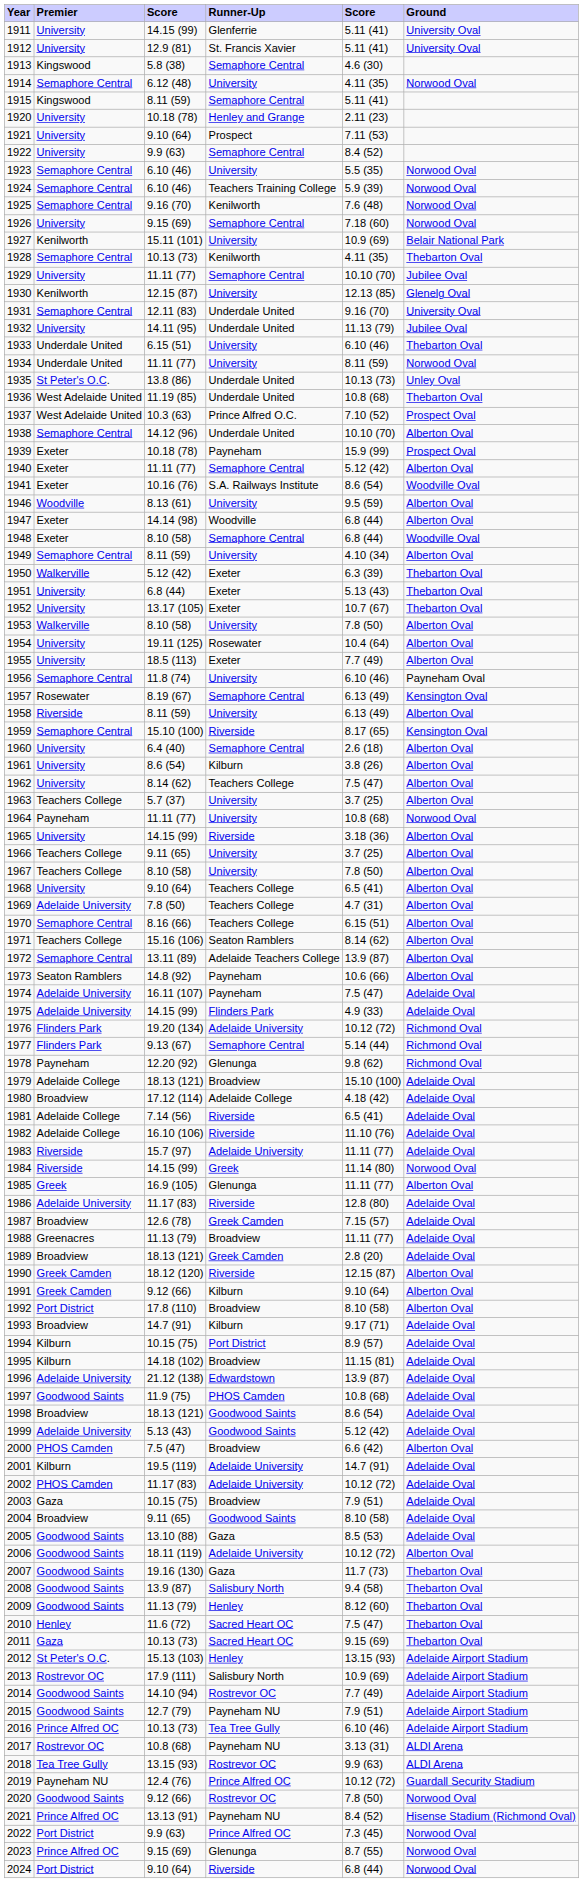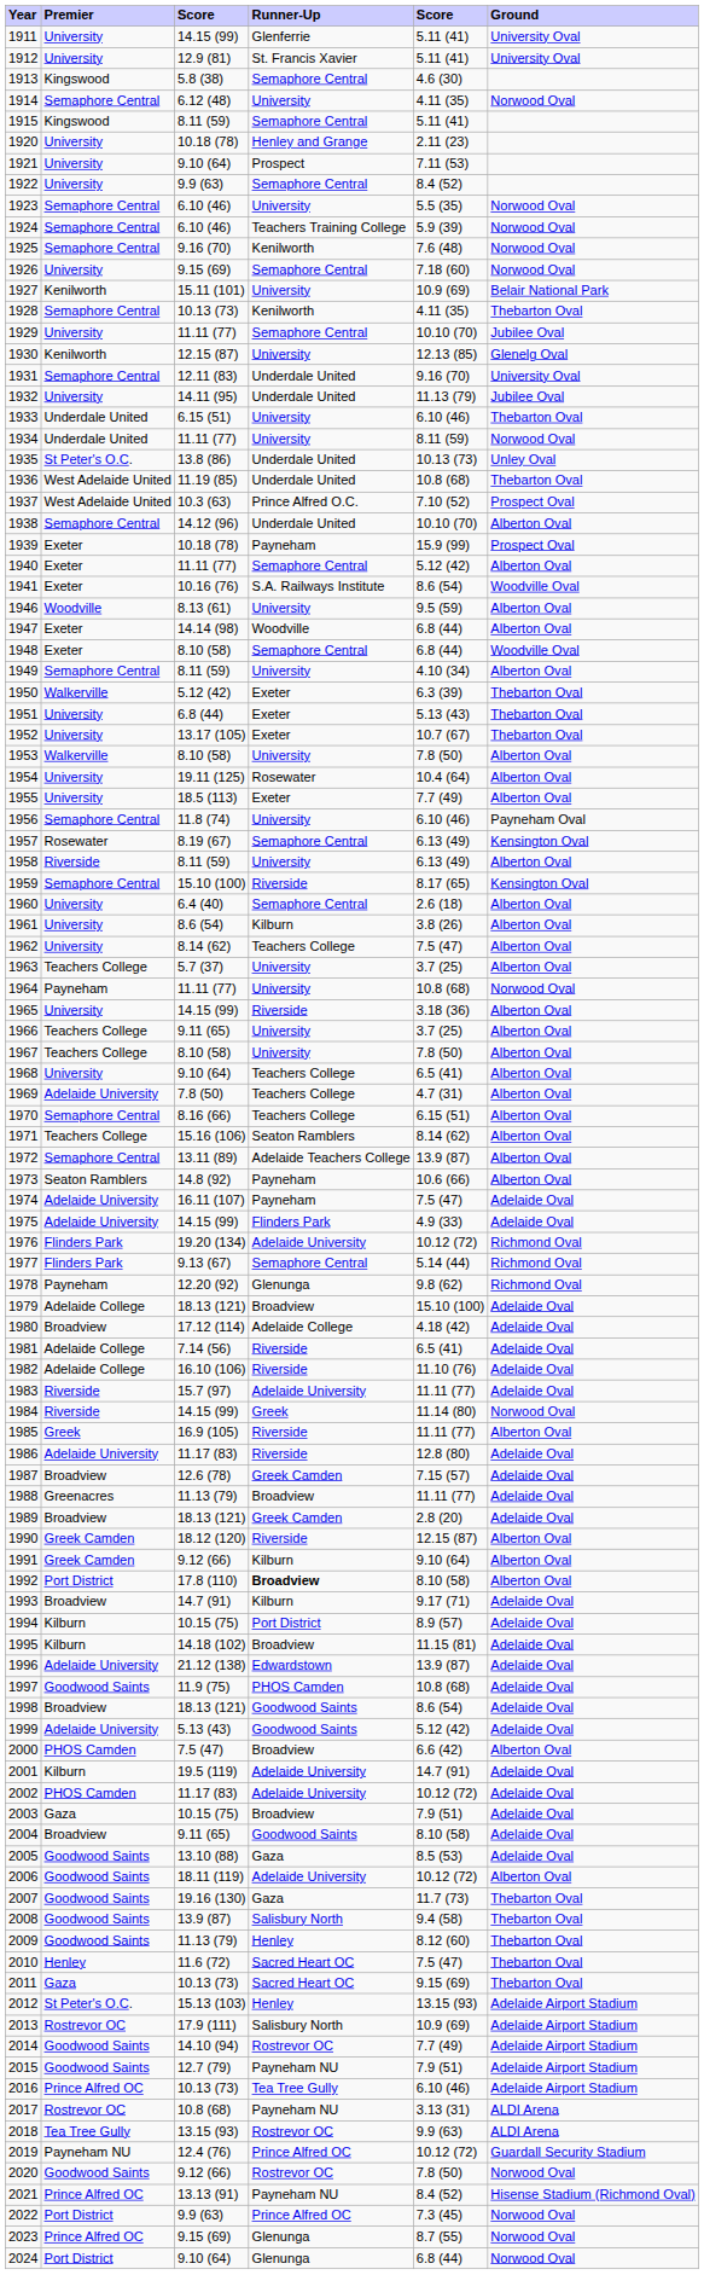 <table class="wikitable">
 <tr bgcolor="#ccccff">
 <td><strong>Year</strong></td>
 <td><strong>Premier</strong></td>
 <td><strong>Score</strong></td>
 <td><strong>Runner-Up</strong></td>
 <td><strong>Score</strong></td>
 <td><strong>Ground</strong></td>
 </tr>
 <tr>
 <td>1911</td>
 <td><a href='#'>University</a></td>
 <td>14.15 (99)</td>
 <td>Glenferrie</td>
 <td>5.11 (41)</td>
 <td><a href='#'>University Oval</a></td>
 </tr>
 <tr>
 <td>1912</td>
 <td><a href='#'>University</a></td>
 <td>12.9 (81)</td>
 <td>St. Francis Xavier</td>
 <td>5.11 (41)</td>
 <td><a href='#'>University Oval</a></td>
 </tr>
 <tr>
 <td>1913</td>
 <td>Kingswood</td>
 <td>5.8 (38)</td>
 <td><a href='#'>Semaphore Central</a></td>
 <td>4.6 (30)</td>
 <td></td>
 </tr>
 <tr>
 <td>1914</td>
 <td><a href='#'>Semaphore Central</a></td>
 <td>6.12 (48)</td>
 <td><a href='#'>University</a></td>
 <td>4.11 (35)</td>
 <td><a href='#'>Norwood Oval</a></td>
 </tr>
 <tr>
 <td>1915</td>
 <td>Kingswood</td>
 <td>8.11 (59)</td>
 <td><a href='#'>Semaphore Central</a></td>
 <td>5.11 (41)</td>
 <td></td>
 </tr>
 <tr>
 <td>1920</td>
 <td><a href='#'>University</a></td>
 <td>10.18 (78)</td>
 <td><a href='#'>Henley and Grange</a></td>
 <td>2.11 (23)</td>
 <td></td>
 </tr>
 <tr>
 <td>1921</td>
 <td><a href='#'>University</a></td>
 <td>9.10 (64)</td>
 <td>Prospect</td>
 <td>7.11 (53)</td>
 <td></td>
 </tr>
 <tr>
 <td>1922</td>
 <td><a href='#'>University</a></td>
 <td>9.9 (63)</td>
 <td><a href='#'>Semaphore Central</a></td>
 <td>8.4 (52)</td>
 <td></td>
 </tr>
 <tr>
 <td>1923</td>
 <td><a href='#'>Semaphore Central</a></td>
 <td>6.10 (46)</td>
 <td><a href='#'>University</a></td>
 <td>5.5 (35)</td>
 <td><a href='#'>Norwood Oval</a></td>
 </tr>
 <tr>
 <td>1924</td>
 <td><a href='#'>Semaphore Central</a></td>
 <td>6.10 (46)</td>
 <td>Teachers Training College</td>
 <td>5.9 (39)</td>
 <td><a href='#'>Norwood Oval</a></td>
 </tr>
 <tr>
 <td>1925</td>
 <td><a href='#'>Semaphore Central</a></td>
 <td>9.16 (70)</td>
 <td>Kenilworth</td>
 <td>7.6 (48)</td>
 <td><a href='#'>Norwood Oval</a></td>
 </tr>
 <tr>
 <td>1926</td>
 <td><a href='#'>University</a></td>
 <td>9.15 (69)</td>
 <td><a href='#'>Semaphore Central</a></td>
 <td>7.18 (60)</td>
 <td><a href='#'>Norwood Oval</a></td>
 </tr>
 <tr>
 <td>1927</td>
 <td>Kenilworth</td>
 <td>15.11 (101)</td>
 <td><a href='#'>University</a></td>
 <td>10.9 (69)</td>
 <td><a href='#'>Belair National Park</a></td>
 </tr>
 <tr>
 <td>1928</td>
 <td><a href='#'>Semaphore Central</a></td>
 <td>10.13 (73)</td>
 <td>Kenilworth</td>
 <td>4.11 (35)</td>
 <td><a href='#'>Thebarton Oval</a></td>
 </tr>
 <tr>
 <td>1929</td>
 <td><a href='#'>University</a></td>
 <td>11.11 (77)</td>
 <td><a href='#'>Semaphore Central</a></td>
 <td>10.10 (70)</td>
 <td><a href='#'>Jubilee Oval</a></td>
 </tr>
 <tr>
 <td>1930</td>
 <td>Kenilworth</td>
 <td>12.15 (87)</td>
 <td><a href='#'>University</a></td>
 <td>12.13 (85)</td>
 <td><a href='#'>Glenelg Oval</a></td>
 </tr>
 <tr>
 <td>1931</td>
 <td><a href='#'>Semaphore Central</a></td>
 <td>12.11 (83)</td>
 <td>Underdale United</td>
 <td>9.16 (70)</td>
 <td><a href='#'>University Oval</a></td>
 </tr>
 <tr>
 <td>1932</td>
 <td><a href='#'>University</a></td>
 <td>14.11 (95)</td>
 <td>Underdale United</td>
 <td>11.13 (79)</td>
 <td><a href='#'>Jubilee Oval</a></td>
 </tr>
 <tr>
 <td>1933</td>
 <td>Underdale United</td>
 <td>6.15 (51)</td>
 <td><a href='#'>University</a></td>
 <td>6.10 (46)</td>
 <td><a href='#'>Thebarton Oval</a></td>
 </tr>
 <tr>
 <td>1934</td>
 <td>Underdale United</td>
 <td>11.11 (77)</td>
 <td><a href='#'>University</a></td>
 <td>8.11 (59)</td>
 <td><a href='#'>Norwood Oval</a></td>
 </tr>
 <tr>
 <td>1935</td>
 <td><a href='#'>St Peter's O.C</a>.</td>
 <td>13.8 (86)</td>
 <td>Underdale United</td>
 <td>10.13 (73)</td>
 <td><a href='#'>Unley Oval</a></td>
 </tr>
 <tr>
 <td>1936</td>
 <td>West Adelaide United</td>
 <td>11.19 (85)</td>
 <td>Underdale United</td>
 <td>10.8 (68)</td>
 <td><a href='#'>Thebarton Oval</a></td>
 </tr>
 <tr>
 <td>1937</td>
 <td>West Adelaide United</td>
 <td>10.3 (63)</td>
 <td>Prince Alfred O.C.</td>
 <td>7.10 (52)</td>
 <td><a href='#'>Prospect Oval</a></td>
 </tr>
 <tr>
 <td>1938</td>
 <td><a href='#'>Semaphore Central</a></td>
 <td>14.12 (96)</td>
 <td>Underdale United</td>
 <td>10.10 (70)</td>
 <td><a href='#'>Alberton Oval</a></td>
 </tr>
 <tr>
 <td>1939</td>
 <td>Exeter</td>
 <td>10.18 (78)</td>
 <td>Payneham</td>
 <td>15.9 (99)</td>
 <td><a href='#'>Prospect Oval</a></td>
 </tr>
 <tr>
 <td>1940</td>
 <td>Exeter</td>
 <td>11.11 (77)</td>
 <td><a href='#'>Semaphore Central</a></td>
 <td>5.12 (42)</td>
 <td><a href='#'>Alberton Oval</a></td>
 </tr>
 <tr>
 <td>1941</td>
 <td>Exeter</td>
 <td>10.16 (76)</td>
 <td>S.A. Railways Institute</td>
 <td>8.6 (54)</td>
 <td><a href='#'>Woodville Oval</a></td>
 </tr>
 <tr>
 <td>1946</td>
 <td><a href='#'>Woodville</a></td>
 <td>8.13 (61)</td>
 <td><a href='#'>University</a></td>
 <td>9.5 (59)</td>
 <td><a href='#'>Alberton Oval</a></td>
 </tr>
 <tr>
 <td>1947</td>
 <td>Exeter</td>
 <td>14.14 (98)</td>
 <td>Woodville</td>
 <td>6.8 (44)</td>
 <td><a href='#'>Alberton Oval</a></td>
 </tr>
 <tr>
 <td>1948</td>
 <td>Exeter</td>
 <td>8.10 (58)</td>
 <td><a href='#'>Semaphore Central</a></td>
 <td>6.8 (44)</td>
 <td><a href='#'>Woodville Oval</a></td>
 </tr>
 <tr>
 <td>1949</td>
 <td><a href='#'>Semaphore Central</a></td>
 <td>8.11 (59)</td>
 <td><a href='#'>University</a></td>
 <td>4.10 (34)</td>
 <td><a href='#'>Alberton Oval</a></td>
 </tr>
 <tr>
 <td>1950</td>
 <td><a href='#'>Walkerville</a></td>
 <td>5.12 (42)</td>
 <td>Exeter</td>
 <td>6.3 (39)</td>
 <td><a href='#'>Thebarton Oval</a></td>
 </tr>
 <tr>
 <td>1951</td>
 <td><a href='#'>University</a></td>
 <td>6.8 (44)</td>
 <td>Exeter</td>
 <td>5.13 (43)</td>
 <td><a href='#'>Thebarton Oval</a></td>
 </tr>
 <tr>
 <td>1952</td>
 <td><a href='#'>University</a></td>
 <td>13.17 (105)</td>
 <td>Exeter</td>
 <td>10.7 (67)</td>
 <td><a href='#'>Thebarton Oval</a></td>
 </tr>
 <tr>
 <td>1953</td>
 <td><a href='#'>Walkerville</a></td>
 <td>8.10 (58)</td>
 <td><a href='#'>University</a></td>
 <td>7.8 (50)</td>
 <td><a href='#'>Alberton Oval</a></td>
 </tr>
 <tr>
 <td>1954</td>
 <td><a href='#'>University</a></td>
 <td>19.11 (125)</td>
 <td>Rosewater</td>
 <td>10.4 (64)</td>
 <td><a href='#'>Alberton Oval</a></td>
 </tr>
 <tr>
 <td>1955</td>
 <td><a href='#'>University</a></td>
 <td>18.5 (113)</td>
 <td>Exeter</td>
 <td>7.7 (49)</td>
 <td><a href='#'>Alberton Oval</a></td>
 </tr>
 <tr>
 <td>1956</td>
 <td><a href='#'>Semaphore Central</a></td>
 <td>11.8 (74)</td>
 <td><a href='#'>University</a></td>
 <td>6.10 (46)</td>
 <td>Payneham Oval</td>
 </tr>
 <tr>
 <td>1957</td>
 <td>Rosewater</td>
 <td>8.19 (67)</td>
 <td><a href='#'>Semaphore Central</a></td>
 <td>6.13 (49)</td>
 <td><a href='#'>Kensington Oval</a></td>
 </tr>
 <tr>
 <td>1958</td>
 <td><a href='#'>Riverside</a></td>
 <td>8.11 (59)</td>
 <td><a href='#'>University</a></td>
 <td>6.13 (49)</td>
 <td><a href='#'>Alberton Oval</a></td>
 </tr>
 <tr>
 <td>1959</td>
 <td><a href='#'>Semaphore Central</a></td>
 <td>15.10 (100)</td>
 <td><a href='#'>Riverside</a></td>
 <td>8.17 (65)</td>
 <td><a href='#'>Kensington Oval</a></td>
 </tr>
 <tr>
 <td>1960</td>
 <td><a href='#'>University</a></td>
 <td>6.4 (40)</td>
 <td><a href='#'>Semaphore Central</a></td>
 <td>2.6 (18)</td>
 <td><a href='#'>Alberton Oval</a></td>
 </tr>
 <tr>
 <td>1961</td>
 <td><a href='#'>University</a></td>
 <td>8.6 (54)</td>
 <td>Kilburn</td>
 <td>3.8 (26)</td>
 <td><a href='#'>Alberton Oval</a></td>
 </tr>
 <tr>
 <td>1962</td>
 <td><a href='#'>University</a></td>
 <td>8.14 (62)</td>
 <td>Teachers College</td>
 <td>7.5 (47)</td>
 <td><a href='#'>Alberton Oval</a></td>
 </tr>
 <tr>
 <td>1963</td>
 <td>Teachers College</td>
 <td>5.7 (37)</td>
 <td><a href='#'>University</a></td>
 <td>3.7 (25)</td>
 <td><a href='#'>Alberton Oval</a></td>
 </tr>
 <tr>
 <td>1964</td>
 <td>Payneham</td>
 <td>11.11 (77)</td>
 <td><a href='#'>University</a></td>
 <td>10.8 (68)</td>
 <td><a href='#'>Norwood Oval</a></td>
 </tr>
 <tr>
 <td>1965</td>
 <td><a href='#'>University</a></td>
 <td>14.15 (99)</td>
 <td><a href='#'>Riverside</a></td>
 <td>3.18 (36)</td>
 <td><a href='#'>Alberton Oval</a></td>
 </tr>
 <tr>
 <td>1966</td>
 <td>Teachers College</td>
 <td>9.11 (65)</td>
 <td><a href='#'>University</a></td>
 <td>3.7 (25)</td>
 <td><a href='#'>Alberton Oval</a></td>
 </tr>
 <tr>
 <td>1967</td>
 <td>Teachers College</td>
 <td>8.10 (58)</td>
 <td><a href='#'>University</a></td>
 <td>7.8 (50)</td>
 <td><a href='#'>Alberton Oval</a></td>
 </tr>
 <tr>
 <td>1968</td>
 <td><a href='#'>University</a></td>
 <td>9.10 (64)</td>
 <td>Teachers College</td>
 <td>6.5 (41)</td>
 <td><a href='#'>Alberton Oval</a></td>
 </tr>
 <tr>
 <td>1969</td>
 <td><a href='#'>Adelaide University</a></td>
 <td>7.8 (50)</td>
 <td>Teachers College</td>
 <td>4.7 (31)</td>
 <td><a href='#'>Alberton Oval</a></td>
 </tr>
 <tr>
 <td>1970</td>
 <td><a href='#'>Semaphore Central</a></td>
 <td>8.16 (66)</td>
 <td>Teachers College</td>
 <td>6.15 (51)</td>
 <td><a href='#'>Alberton Oval</a></td>
 </tr>
 <tr>
 <td>1971</td>
 <td>Teachers College</td>
 <td>15.16 (106)</td>
 <td>Seaton Ramblers</td>
 <td>8.14 (62)</td>
 <td><a href='#'>Alberton Oval</a></td>
 </tr>
 <tr>
 <td>1972</td>
 <td><a href='#'>Semaphore Central</a></td>
 <td>13.11 (89)</td>
 <td>Adelaide Teachers College</td>
 <td>13.9 (87)</td>
 <td><a href='#'>Alberton Oval</a></td>
 </tr>
 <tr>
 <td>1973</td>
 <td>Seaton Ramblers</td>
 <td>14.8 (92)</td>
 <td>Payneham</td>
 <td>10.6 (66)</td>
 <td><a href='#'>Alberton Oval</a></td>
 </tr>
 <tr>
 <td>1974</td>
 <td><a href='#'>Adelaide University</a></td>
 <td>16.11 (107)</td>
 <td>Payneham</td>
 <td>7.5 (47)</td>
 <td><a href='#'>Adelaide Oval</a></td>
 </tr>
 <tr>
 <td>1975</td>
 <td><a href='#'>Adelaide University</a></td>
 <td>14.15 (99)</td>
 <td><a href='#'>Flinders Park</a></td>
 <td>4.9 (33)</td>
 <td><a href='#'>Adelaide Oval</a></td>
 </tr>
 <tr>
 <td>1976</td>
 <td><a href='#'>Flinders Park</a></td>
 <td>19.20 (134)</td>
 <td><a href='#'>Adelaide University</a></td>
 <td>10.12 (72)</td>
 <td><a href='#'>Richmond Oval</a></td>
 </tr>
 <tr>
 <td>1977</td>
 <td><a href='#'>Flinders Park</a></td>
 <td>9.13 (67)</td>
 <td><a href='#'>Semaphore Central</a></td>
 <td>5.14 (44)</td>
 <td><a href='#'>Richmond Oval</a></td>
 </tr>
 <tr>
 <td>1978</td>
 <td>Payneham</td>
 <td>12.20 (92)</td>
 <td>Glenunga</td>
 <td>9.8 (62)</td>
 <td><a href='#'>Richmond Oval</a></td>
 </tr>
 <tr>
 <td>1979</td>
 <td>Adelaide College</td>
 <td>18.13 (121)</td>
 <td>Broadview</td>
 <td>15.10 (100)</td>
 <td><a href='#'>Adelaide Oval</a></td>
 </tr>
 <tr>
 <td>1980</td>
 <td>Broadview</td>
 <td>17.12 (114)</td>
 <td>Adelaide College</td>
 <td>4.18 (42)</td>
 <td><a href='#'>Adelaide Oval</a></td>
 </tr>
 <tr>
 <td>1981</td>
 <td>Adelaide College</td>
 <td>7.14 (56)</td>
 <td><a href='#'>Riverside</a></td>
 <td>6.5 (41)</td>
 <td><a href='#'>Adelaide Oval</a></td>
 </tr>
 <tr>
 <td>1982</td>
 <td>Adelaide College</td>
 <td>16.10 (106)</td>
 <td><a href='#'>Riverside</a></td>
 <td>11.10 (76)</td>
 <td><a href='#'>Adelaide Oval</a></td>
 </tr>
 <tr>
 <td>1983</td>
 <td><a href='#'>Riverside</a></td>
 <td>15.7 (97)</td>
 <td><a href='#'>Adelaide University</a></td>
 <td>11.11 (77)</td>
 <td><a href='#'>Adelaide Oval</a></td>
 </tr>
 <tr>
 <td>1984</td>
 <td><a href='#'>Riverside</a></td>
 <td>14.15 (99)</td>
 <td><a href='#'>Greek</a></td>
 <td>11.14 (80)</td>
 <td><a href='#'>Norwood Oval</a></td>
 </tr>
 <tr>
 <td>1985</td>
 <td><a href='#'>Greek</a></td>
 <td>16.9 (105)</td>
-<td>Glenunga</td>
+<td><a href='#'>Riverside</a></td>
 <td>11.11 (77)</td>
 <td><a href='#'>Alberton Oval</a></td>
 </tr>
 <tr>
 <td>1986</td>
 <td><a href='#'>Adelaide University</a></td>
 <td>11.17 (83)</td>
 <td><a href='#'>Riverside</a></td>
 <td>12.8 (80)</td>
 <td><a href='#'>Adelaide Oval</a></td>
 </tr>
 <tr>
 <td>1987</td>
 <td>Broadview</td>
 <td>12.6 (78)</td>
 <td><a href='#'>Greek Camden</a></td>
 <td>7.15 (57)</td>
 <td><a href='#'>Adelaide Oval</a></td>
 </tr>
 <tr>
 <td>1988</td>
 <td>Greenacres</td>
 <td>11.13 (79)</td>
 <td>Broadview</td>
 <td>11.11 (77)</td>
 <td><a href='#'>Adelaide Oval</a></td>
 </tr>
 <tr>
 <td>1989</td>
 <td>Broadview</td>
 <td>18.13 (121)</td>
 <td><a href='#'>Greek Camden</a></td>
 <td>2.8 (20)</td>
 <td><a href='#'>Adelaide Oval</a></td>
 </tr>
 <tr>
 <td>1990</td>
 <td><a href='#'>Greek Camden</a></td>
 <td>18.12 (120)</td>
 <td><a href='#'>Riverside</a></td>
 <td>12.15 (87)</td>
 <td><a href='#'>Alberton Oval</a></td>
 </tr>
 <tr>
 <td>1991</td>
 <td><a href='#'>Greek Camden</a></td>
 <td>9.12 (66)</td>
 <td>Kilburn</td>
 <td>9.10 (64)</td>
 <td><a href='#'>Alberton Oval</a></td>
 </tr>
 <tr>
 <td>1992</td>
 <td><a href='#'>Port District</a></td>
 <td>17.8 (110)</td>
-<td>Broadview</td>
+<td><strong>Broadview</strong></td>
 <td>8.10 (58)</td>
 <td><a href='#'>Alberton Oval</a></td>
 </tr>
 <tr>
 <td>1993</td>
 <td>Broadview</td>
 <td>14.7 (91)</td>
 <td>Kilburn</td>
 <td>9.17 (71)</td>
 <td><a href='#'>Adelaide Oval</a></td>
 </tr>
 <tr>
 <td>1994</td>
 <td>Kilburn</td>
 <td>10.15 (75)</td>
 <td><a href='#'>Port District</a></td>
 <td>8.9 (57)</td>
 <td><a href='#'>Adelaide Oval</a></td>
 </tr>
 <tr>
 <td>1995</td>
 <td>Kilburn</td>
 <td>14.18 (102)</td>
 <td>Broadview</td>
 <td>11.15 (81)</td>
 <td><a href='#'>Adelaide Oval</a></td>
 </tr>
 <tr>
 <td>1996</td>
 <td><a href='#'>Adelaide University</a></td>
 <td>21.12 (138)</td>
 <td><a href='#'>Edwardstown</a></td>
 <td>13.9 (87)</td>
 <td><a href='#'>Adelaide Oval</a></td>
 </tr>
 <tr>
 <td>1997</td>
 <td><a href='#'>Goodwood Saints</a></td>
 <td>11.9 (75)</td>
 <td><a href='#'>PHOS Camden</a></td>
 <td>10.8 (68)</td>
 <td><a href='#'>Adelaide Oval</a></td>
 </tr>
 <tr>
 <td>1998</td>
 <td>Broadview</td>
 <td>18.13 (121)</td>
 <td><a href='#'>Goodwood Saints</a></td>
 <td>8.6 (54)</td>
 <td><a href='#'>Adelaide Oval</a></td>
 </tr>
 <tr>
 <td>1999</td>
 <td><a href='#'>Adelaide University</a></td>
 <td>5.13 (43)</td>
 <td><a href='#'>Goodwood Saints</a></td>
 <td>5.12 (42)</td>
 <td><a href='#'>Adelaide Oval</a></td>
 </tr>
 <tr>
 <td>2000</td>
 <td><a href='#'>PHOS Camden</a></td>
 <td>7.5 (47)</td>
 <td>Broadview</td>
 <td>6.6 (42)</td>
 <td><a href='#'>Alberton Oval</a></td>
 </tr>
 <tr>
 <td>2001</td>
 <td>Kilburn</td>
 <td>19.5 (119)</td>
 <td><a href='#'>Adelaide University</a></td>
 <td>14.7 (91)</td>
 <td><a href='#'>Adelaide Oval</a></td>
 </tr>
 <tr>
 <td>2002</td>
 <td><a href='#'>PHOS Camden</a></td>
 <td>11.17 (83)</td>
 <td><a href='#'>Adelaide University</a></td>
 <td>10.12 (72)</td>
 <td><a href='#'>Adelaide Oval</a></td>
 </tr>
 <tr>
 <td>2003</td>
 <td>Gaza</td>
 <td>10.15 (75)</td>
 <td>Broadview</td>
 <td>7.9 (51)</td>
 <td><a href='#'>Adelaide Oval</a></td>
 </tr>
 <tr>
 <td>2004</td>
 <td>Broadview</td>
 <td>9.11 (65)</td>
 <td><a href='#'>Goodwood Saints</a></td>
 <td>8.10 (58)</td>
 <td><a href='#'>Adelaide Oval</a></td>
 </tr>
 <tr>
 <td>2005</td>
 <td><a href='#'>Goodwood Saints</a></td>
 <td>13.10 (88)</td>
 <td>Gaza</td>
 <td>8.5 (53)</td>
 <td><a href='#'>Adelaide Oval</a></td>
 </tr>
 <tr>
 <td>2006</td>
 <td><a href='#'>Goodwood Saints</a></td>
 <td>18.11 (119)</td>
 <td><a href='#'>Adelaide University</a></td>
 <td>10.12 (72)</td>
 <td><a href='#'>Alberton Oval</a></td>
 </tr>
 <tr>
 <td>2007</td>
 <td><a href='#'>Goodwood Saints</a></td>
 <td>19.16 (130)</td>
 <td>Gaza</td>
 <td>11.7 (73)</td>
 <td><a href='#'>Thebarton Oval</a></td>
 </tr>
 <tr>
 <td>2008</td>
 <td><a href='#'>Goodwood Saints</a></td>
 <td>13.9 (87)</td>
 <td><a href='#'>Salisbury North</a></td>
 <td>9.4 (58)</td>
 <td><a href='#'>Thebarton Oval</a></td>
 </tr>
 <tr>
 <td>2009</td>
 <td><a href='#'>Goodwood Saints</a></td>
 <td>11.13 (79)</td>
 <td><a href='#'>Henley</a></td>
 <td>8.12 (60)</td>
 <td><a href='#'>Thebarton Oval</a></td>
 </tr>
 <tr>
 <td>2010</td>
 <td><a href='#'>Henley</a></td>
 <td>11.6 (72)</td>
 <td><a href='#'>Sacred Heart OC</a></td>
 <td>7.5 (47)</td>
 <td><a href='#'>Thebarton Oval</a></td>
 </tr>
 <tr>
 <td>2011</td>
 <td><a href='#'>Gaza</a></td>
 <td>10.13 (73)</td>
 <td><a href='#'>Sacred Heart OC</a></td>
 <td>9.15 (69)</td>
 <td><a href='#'>Thebarton Oval</a></td>
 </tr>
 <tr>
 <td>2012</td>
 <td><a href='#'>St Peter's O.C</a>.</td>
 <td>15.13 (103)</td>
 <td><a href='#'>Henley</a></td>
 <td>13.15 (93)</td>
 <td><a href='#'>Adelaide Airport Stadium</a></td>
 </tr>
 <tr>
 <td>2013</td>
 <td><a href='#'>Rostrevor OC</a></td>
 <td>17.9 (111)</td>
 <td>Salisbury North</td>
 <td>10.9 (69)</td>
 <td><a href='#'>Adelaide Airport Stadium</a></td>
 </tr>
 <tr>
 <td>2014</td>
 <td><a href='#'>Goodwood Saints</a></td>
 <td>14.10 (94)</td>
 <td><a href='#'>Rostrevor OC</a></td>
 <td>7.7 (49)</td>
 <td><a href='#'>Adelaide Airport Stadium</a></td>
 </tr>
 <tr>
 <td>2015</td>
 <td><a href='#'>Goodwood Saints</a></td>
 <td>12.7 (79)</td>
 <td>Payneham NU</td>
 <td>7.9 (51)</td>
 <td><a href='#'>Adelaide Airport Stadium</a></td>
 </tr>
 <tr>
 <td>2016</td>
 <td><a href='#'>Prince Alfred OC</a></td>
 <td>10.13 (73)</td>
 <td><a href='#'>Tea Tree Gully</a></td>
 <td>6.10 (46)</td>
 <td><a href='#'>Adelaide Airport Stadium</a></td>
 </tr>
 <tr>
 <td>2017</td>
 <td><a href='#'>Rostrevor OC</a></td>
 <td>10.8 (68)</td>
 <td>Payneham NU</td>
 <td>3.13 (31)</td>
 <td><a href='#'>ALDI Arena</a></td>
 </tr>
 <tr>
 <td>2018</td>
 <td><a href='#'>Tea Tree Gully</a></td>
 <td>13.15 (93)</td>
 <td><a href='#'>Rostrevor OC</a></td>
 <td>9.9 (63)</td>
 <td><a href='#'>ALDI Arena</a></td>
 </tr>
 <tr>
 <td>2019</td>
 <td>Payneham NU</td>
 <td>12.4 (76)</td>
 <td><a href='#'>Prince Alfred OC</a></td>
 <td>10.12 (72)</td>
 <td><a href='#'>Guardall Security Stadium</a></td>
 </tr>
 <tr>
 <td>2020</td>
 <td><a href='#'>Goodwood Saints</a></td>
 <td>9.12 (66)</td>
 <td><a href='#'>Rostrevor OC</a></td>
 <td>7.8 (50)</td>
 <td><a href='#'>Norwood Oval</a></td>
 </tr>
 <tr>
 <td>2021</td>
 <td><a href='#'>Prince Alfred OC</a></td>
 <td>13.13 (91)</td>
 <td>Payneham NU</td>
 <td>8.4 (52)</td>
 <td><a href='#'>Hisense Stadium (Richmond Oval)</a></td>
 </tr>
 <tr>
 <td>2022</td>
 <td><a href='#'>Port District</a></td>
 <td>9.9 (63)</td>
 <td><a href='#'>Prince Alfred OC</a></td>
 <td>7.3 (45)</td>
 <td><a href='#'>Norwood Oval</a></td>
 </tr>
 <tr>
 <td>2023</td>
 <td><a href='#'>Prince Alfred OC</a></td>
 <td>9.15 (69)</td>
 <td>Glenunga</td>
 <td>8.7 (55)</td>
 <td><a href='#'>Norwood Oval</a></td>
 </tr>
 <tr>
 <td>2024</td>
 <td><a href='#'>Port District</a></td>
 <td>9.10 (64)</td>
-<td><a href='#'>Riverside</a></td>
+<td>Glenunga</td>
 <td>6.8 (44)</td>
 <td><a href='#'>Norwood Oval</a></td>
 </tr>
 </table>
